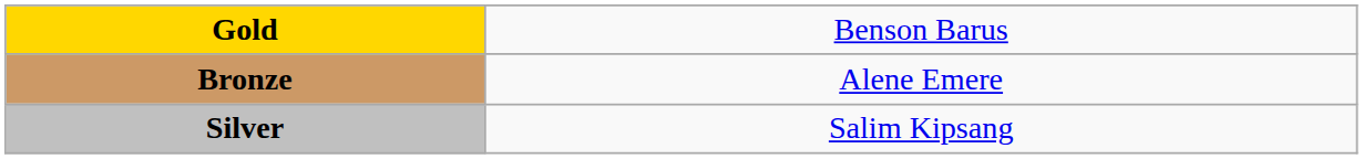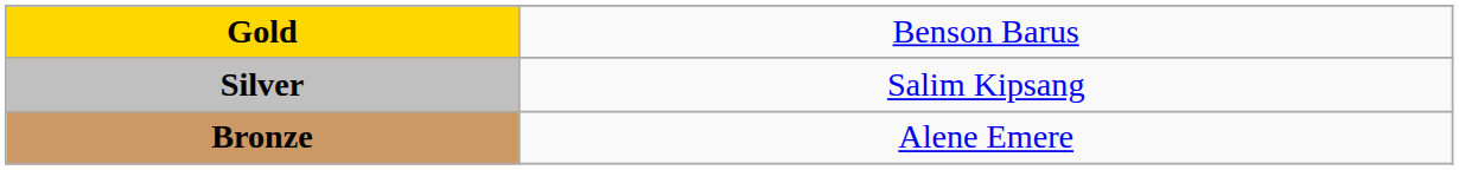 <table class="wikitable" style="text-align:center; " width="35%">
 <tr>
 <td bgcolor="gold"><strong>Gold</strong></td>
 <td><a href='#'>Benson Barus</a><br>  <small><em></em></small></td>
 </tr>
 <tr>
+<td bgcolor="silver"><strong>Silver</strong></td>
+<td><a href='#'>Salim Kipsang</a><br>  <small><em></em></small></td>
+</tr>
+<tr>
 <td bgcolor="CC9966"><strong>Bronze</strong></td>
 <td><a href='#'>Alene Emere</a><br>  <small><em></em></small></td>
 </tr>
-<tr>
-<td bgcolor="silver"><strong>Silver</strong></td>
-<td><a href='#'>Salim Kipsang</a><br>  <small><em></em></small></td>
-</tr>
 </table>
